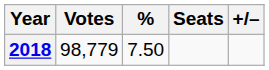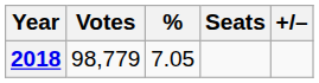 <table class="wikitable">
 <tr>
 <th>Year</th>
 <th>Votes</th>
 <th>%</th>
 <th>Seats</th>
 <th>+/–</th>
 </tr>
 <tr>
 <th><a href='#'>2018</a></th>
 <td>98,779</td>
-<td>7.50</td>
+<td>7.05</td>
 <td></td>
 <td></td>
 </tr>
 </table>
